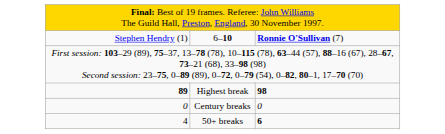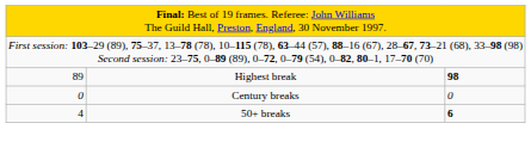 <table class="wikitable" style="font-size: 95%; margin: 1em auto 1em auto;">
 <tr>
 <td colspan="3" align="center" bgcolor="#ffd700"><strong>Final:</strong> Best of 19 frames. Referee: <a href='#'>John Williams</a><br>The Guild Hall, <a href='#'>Preston</a>, <a href='#'>England</a>, 30 November 1997.</td>
 </tr>
 <tr>
-<td width="230" align="right"><a href='#'>Stephen Hendry</a> (1)<br></td>
-<td width="100" align="center">6–<strong>10</strong></td>
-<td width="230"><strong><a href='#'>Ronnie O'Sullivan</a></strong> (7)<br></td>
-</tr>
-<tr>
 <td colspan="3" align="center" style="font-size: 100%"><em>First session:</em> <strong>103</strong>–29 (89), <strong>75</strong>–37, 13–<strong>78</strong> (78), 10–<strong>115</strong> (78), <strong>63</strong>–44 (57), <strong>88</strong>–16 (67), 28–<strong>67</strong>, <strong>73</strong>–21 (68), 33–<strong>98</strong> (98)<br><em>Second session:</em> 23–<strong>75</strong>, 0–<strong>89</strong> (89), 0–<strong>72</strong>, 0–<strong>79</strong> (54), 0–<strong>82</strong>, <strong>80</strong>–1, 17–<strong>70</strong> (70)</td>
 </tr>
 <tr>
-<td align="right"><strong>89</strong></td>
+<td align="right">89</td>
 <td align="center">Highest break</td>
 <td><strong>98</strong></td>
 </tr>
 <tr>
 <td align="right"><em>0</em></td>
 <td align="center">Century breaks</td>
 <td><em>0</em></td>
 </tr>
 <tr>
 <td align="right">4</td>
 <td align="center">50+ breaks</td>
 <td><strong>6</strong></td>
 </tr>
 </table>
